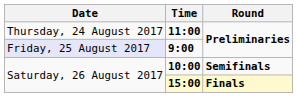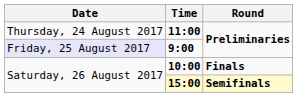 <table class="wikitable">
 <tr>
 <th>Date</th>
 <th>Time</th>
 <th>Round</th>
 </tr>
 <tr>
 <td>Thursday, 24 August 2017</td>
 <td><strong>11:00</strong></td>
 <td rowspan="2"><strong>Preliminaries</strong></td>
 </tr>
 <tr>
 <td style="background: lavender;">Friday, 25 August 2017</td>
 <td><strong>9:00</strong></td>
 </tr>
 <tr>
 <td rowspan="2">Saturday, 26 August 2017</td>
 <td><strong>10:00</strong></td>
-<td><strong>Semifinals</strong></td>
+<td><strong>Finals</strong></td>
 </tr>
 <tr style="background:lemonchiffon;">
 <td><strong>15:00</strong></td>
-<td><strong>Finals</strong></td>
+<td><strong>Semifinals</strong></td>
 </tr>
 </table>
